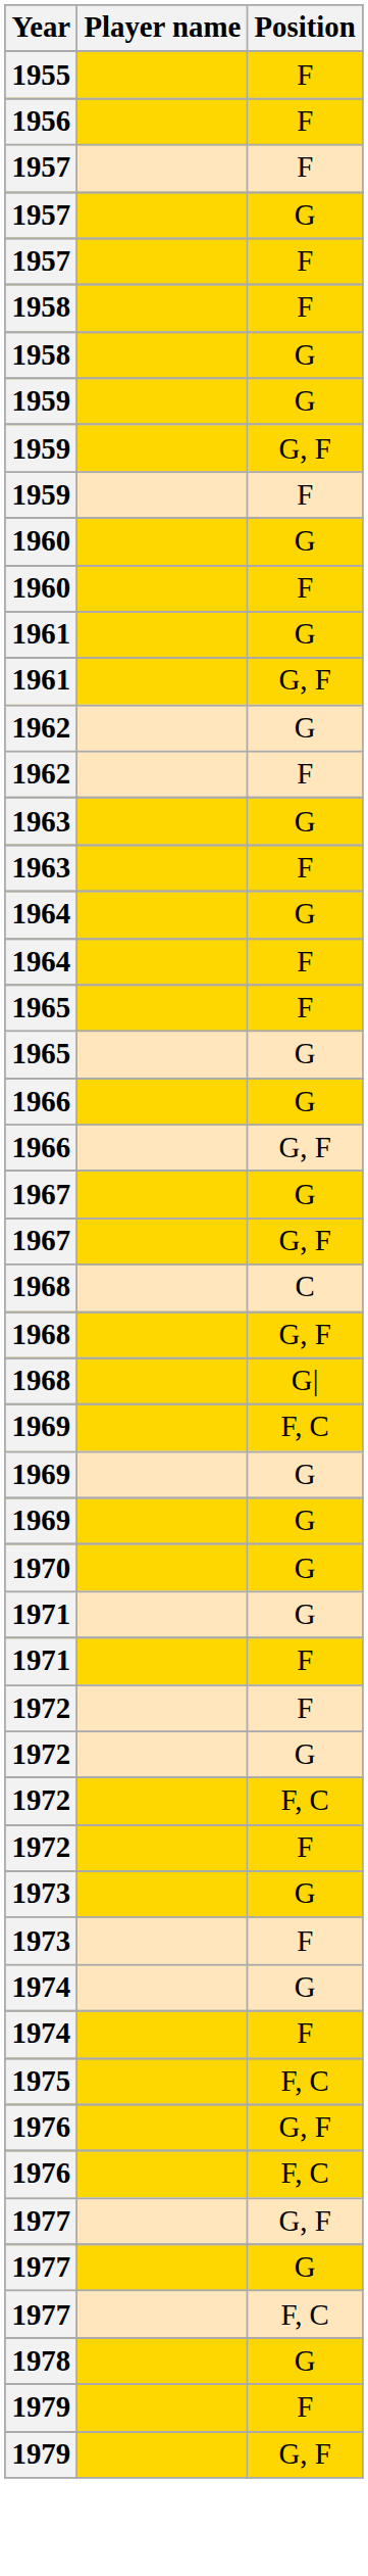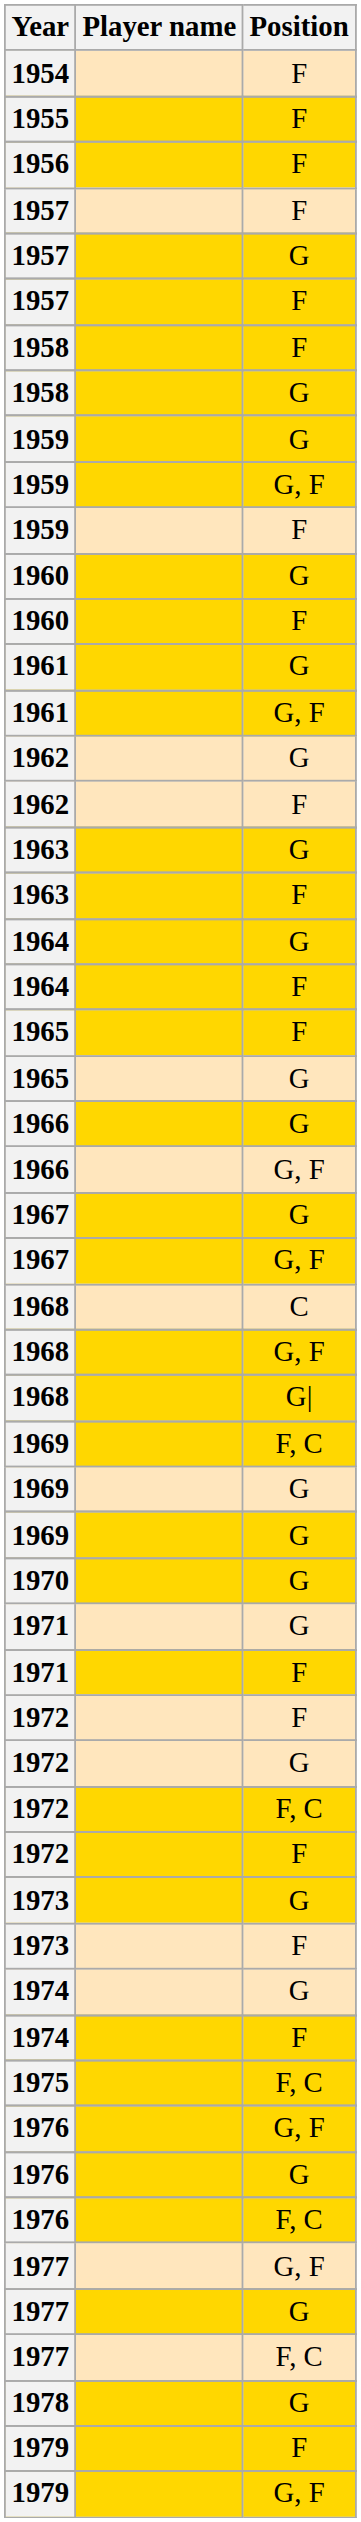 <table class="wikitable plainrowheaders">
 <tr>
 <th scope="col">Year</th>
 <th scope="col">Player name</th>
 <th scope="col">Position</th>
+</tr>
+<tr style="background:#ffe6bd;">
+<th scope="row" style="text-align:center;">1954</th>
+<td style="text-align:center;"></td>
+<td style="text-align:center;">F</td>
 </tr>
 <tr>
 </tr>
 <tr style="background:Gold;">
 <th scope="row" style="text-align:center;">1955</th>
 <td style="text-align:center;"></td>
 <td style="text-align:center;">F</td>
 </tr>
 <tr>
 </tr>
 <tr style="background:Gold;">
 <th scope="row" style="text-align:center;">1956</th>
 <td style="text-align:center;"></td>
 <td style="text-align:center;">F</td>
 </tr>
 <tr style="background:#ffe6bd;">
 <th scope="row" style="text-align:center;">1957</th>
 <td style="text-align:center;"></td>
 <td style="text-align:center;">F</td>
 </tr>
 <tr>
 </tr>
 <tr style="background:Gold;">
 <th scope="row" style="text-align:center;">1957</th>
 <td style="text-align:center;"></td>
 <td style="text-align:center;">G</td>
 </tr>
 <tr>
 </tr>
 <tr style="background:Gold;">
 <th scope="row" style="text-align:center;">1957</th>
 <td style="text-align:center;"></td>
 <td style="text-align:center;">F</td>
 </tr>
 <tr>
 </tr>
 <tr style="background:Gold;">
 <th scope="row" style="text-align:center;">1958</th>
 <td style="text-align:center;"></td>
 <td style="text-align:center;">F</td>
 </tr>
 <tr>
 </tr>
 <tr style="background:Gold;">
 <th scope="row" style="text-align:center;">1958</th>
 <td style="text-align:center;"></td>
 <td style="text-align:center;">G</td>
 </tr>
 <tr>
 </tr>
 <tr style="background:Gold;">
 <th scope="row" style="text-align:center;">1959</th>
 <td style="text-align:center;"></td>
 <td style="text-align:center;">G</td>
 </tr>
 <tr>
 </tr>
 <tr style="background:Gold;">
 <th scope="row" style="text-align:center;">1959</th>
 <td style="text-align:center;"></td>
 <td style="text-align:center;">G, F</td>
 </tr>
 <tr style="background:#ffe6bd;">
 <th scope="row" style="text-align:center;">1959</th>
 <td style="text-align:center;"></td>
 <td style="text-align:center;">F</td>
 </tr>
 <tr>
 </tr>
 <tr style="background:Gold;">
 <th scope="row" style="text-align:center;">1960</th>
 <td style="text-align:center;"></td>
 <td style="text-align:center;">G</td>
 </tr>
 <tr>
 </tr>
 <tr style="background:Gold;">
 <th scope="row" style="text-align:center;">1960</th>
 <td style="text-align:center;"></td>
 <td style="text-align:center;">F</td>
 </tr>
 <tr>
 </tr>
 <tr style="background:Gold;">
 <th scope="row" style="text-align:center;">1961</th>
 <td style="text-align:center;"></td>
 <td style="text-align:center;">G</td>
 </tr>
 <tr>
 </tr>
 <tr style="background:Gold;">
 <th scope="row" style="text-align:center;">1961</th>
 <td style="text-align:center;"></td>
 <td style="text-align:center;">G, F</td>
 </tr>
 <tr style="background:#ffe6bd;">
 <th scope="row" style="text-align:center;">1962</th>
 <td style="text-align:center;"></td>
 <td style="text-align:center;">G</td>
 </tr>
 <tr style="background:#ffe6bd;">
 <th scope="row" style="text-align:center;">1962</th>
 <td style="text-align:center;"></td>
 <td style="text-align:center;">F</td>
 </tr>
 <tr>
 </tr>
 <tr style="background:Gold;">
 <th scope="row" style="text-align:center;">1963</th>
 <td style="text-align:center;"></td>
 <td style="text-align:center;">G</td>
 </tr>
 <tr>
 </tr>
 <tr style="background:Gold;">
 <th scope="row" style="text-align:center;">1963</th>
 <td style="text-align:center;"></td>
 <td style="text-align:center;">F</td>
 </tr>
 <tr>
 </tr>
 <tr style="background:Gold;">
 <th scope="row" style="text-align:center;">1964</th>
 <td style="text-align:center;"></td>
 <td style="text-align:center;">G</td>
 </tr>
 <tr>
 </tr>
 <tr style="background:Gold;">
 <th scope="row" style="text-align:center;">1964</th>
 <td style="text-align:center;"></td>
 <td style="text-align:center;">F</td>
 </tr>
 <tr>
 </tr>
 <tr style="background:Gold;">
 <th scope="row" style="text-align:center;">1965</th>
 <td style="text-align:center;"></td>
 <td style="text-align:center;">F</td>
 </tr>
 <tr style="background:#ffe6bd;">
 <th scope="row" style="text-align:center;">1965</th>
 <td style="text-align:center;"></td>
 <td style="text-align:center;">G</td>
 </tr>
 <tr>
 </tr>
 <tr style="background:Gold;">
 <th scope="row" style="text-align:center;">1966</th>
 <td style="text-align:center;"></td>
 <td style="text-align:center;">G</td>
 </tr>
 <tr style="background:#ffe6bd;">
 <th scope="row" style="text-align:center;">1966</th>
 <td style="text-align:center;"></td>
 <td style="text-align:center;">G, F</td>
 </tr>
 <tr>
 </tr>
 <tr style="background:Gold;">
 <th scope="row" style="text-align:center;">1967</th>
 <td style="text-align:center;"></td>
 <td style="text-align:center;">G</td>
 </tr>
 <tr>
 </tr>
 <tr style="background:Gold;">
 <th scope="row" style="text-align:center;">1967</th>
 <td style="text-align:center;"></td>
 <td style="text-align:center;">G, F</td>
 </tr>
 <tr style="background:#ffe6bd;">
 <th scope="row" style="text-align:center;">1968</th>
 <td style="text-align:center;"></td>
 <td style="text-align:center;">C</td>
 </tr>
 <tr>
 </tr>
 <tr style="background:Gold;">
 <th scope="row" style="text-align:center;">1968</th>
 <td style="text-align:center;"></td>
 <td style="text-align:center;">G, F</td>
 </tr>
 <tr>
 </tr>
 <tr style="background:Gold;">
 <th scope="row" style="text-align:center;">1968</th>
 <td style="text-align:center;"></td>
 <td style="text-align:center;">G|</td>
 </tr>
 <tr>
 </tr>
 <tr style="background:Gold;">
 <th scope="row" style="text-align:center;">1969</th>
 <td style="text-align:center;"></td>
 <td style="text-align:center;">F, C</td>
 </tr>
 <tr style="background:#ffe6bd;">
 <th scope="row" style="text-align:center;">1969</th>
 <td style="text-align:center;"></td>
 <td style="text-align:center;">G</td>
 </tr>
 <tr>
 </tr>
 <tr style="background:Gold;">
 <th scope="row" style="text-align:center;">1969</th>
 <td style="text-align:center;"></td>
 <td style="text-align:center;">G</td>
 </tr>
 <tr>
 </tr>
 <tr style="background:Gold;">
 <th scope="row" style="text-align:center;">1970</th>
 <td style="text-align:center;"></td>
 <td style="text-align:center;">G</td>
 </tr>
 <tr style="background:#ffe6bd;">
 <th scope="row" style="text-align:center;">1971</th>
 <td style="text-align:center;"></td>
 <td style="text-align:center;">G</td>
 </tr>
 <tr>
 </tr>
 <tr style="background:Gold;">
 <th scope="row" style="text-align:center;">1971</th>
 <td style="text-align:center;"></td>
 <td style="text-align:center;">F</td>
 </tr>
 <tr style="background:#ffe6bd;">
 <th scope="row" style="text-align:center;">1972</th>
 <td style="text-align:center;"></td>
 <td style="text-align:center;">F</td>
 </tr>
 <tr style="background:#ffe6bd;">
 <th scope="row" style="text-align:center;">1972</th>
 <td style="text-align:center;"></td>
 <td style="text-align:center;">G</td>
 </tr>
 <tr>
 </tr>
 <tr style="background:Gold;">
 <th scope="row" style="text-align:center;">1972</th>
 <td style="text-align:center;"></td>
 <td style="text-align:center;">F, C</td>
 </tr>
 <tr>
 </tr>
 <tr style="background:Gold;">
 <th scope="row" style="text-align:center;">1972</th>
 <td style="text-align:center;"></td>
 <td style="text-align:center;">F</td>
 </tr>
 <tr>
 </tr>
 <tr style="background:Gold;">
 <th scope="row" style="text-align:center;">1973</th>
 <td style="text-align:center;"></td>
 <td style="text-align:center;">G</td>
 </tr>
 <tr style="background:#ffe6bd;">
 <th scope="row" style="text-align:center;">1973</th>
 <td style="text-align:center;"></td>
 <td style="text-align:center;">F</td>
 </tr>
 <tr style="background:#ffe6bd;">
 <th scope="row" style="text-align:center;">1974</th>
 <td style="text-align:center;"></td>
 <td style="text-align:center;">G</td>
 </tr>
 <tr>
 </tr>
 <tr style="background:Gold;">
 <th scope="row" style="text-align:center;">1974</th>
 <td style="text-align:center;"></td>
 <td style="text-align:center;">F</td>
 </tr>
 <tr>
 </tr>
 <tr style="background:Gold;">
 <th scope="row" style="text-align:center;">1975</th>
 <td style="text-align:center;"></td>
 <td style="text-align:center;">F, C</td>
 </tr>
 <tr>
 </tr>
 <tr style="background:Gold;">
 <th scope="row" style="text-align:center;">1976</th>
 <td style="text-align:center;"></td>
 <td style="text-align:center;">G, F</td>
 </tr>
 <tr>
 </tr>
+<tr style="background:Gold;">
+<th scope="row" style="text-align:center;">1976</th>
+<td style="text-align:center;"></td>
+<td style="text-align:center;">G</td>
+</tr>
 <tr>
 </tr>
 <tr style="background:Gold;">
 <th scope="row" style="text-align:center;">1976</th>
 <td style="text-align:center;"></td>
 <td style="text-align:center;">F, C</td>
 </tr>
 <tr style="background:#ffe6bd;">
 <th scope="row" style="text-align:center;">1977</th>
 <td style="text-align:center;"></td>
 <td style="text-align:center;">G, F</td>
 </tr>
 <tr>
 </tr>
 <tr style="background:Gold;">
 <th scope="row" style="text-align:center;">1977</th>
 <td style="text-align:center;"></td>
 <td style="text-align:center;">G</td>
 </tr>
 <tr style="background:#ffe6bd;">
 <th scope="row" style="text-align:center;">1977</th>
 <td style="text-align:center;"></td>
 <td style="text-align:center;">F, C</td>
 </tr>
 <tr>
 </tr>
 <tr style="background:Gold;">
 <th scope="row" style="text-align:center;">1978</th>
 <td style="text-align:center;"></td>
 <td style="text-align:center;">G</td>
 </tr>
 <tr>
 </tr>
 <tr style="background:Gold;">
 <th scope="row" style="text-align:center;">1979</th>
 <td style="text-align:center;"></td>
 <td style="text-align:center;">F</td>
 </tr>
 <tr>
 </tr>
 <tr style="background:Gold;">
 <th scope="row" style="text-align:center;">1979</th>
 <td style="text-align:center;"></td>
 <td style="text-align:center;">G, F</td>
 </tr>
 </table>
